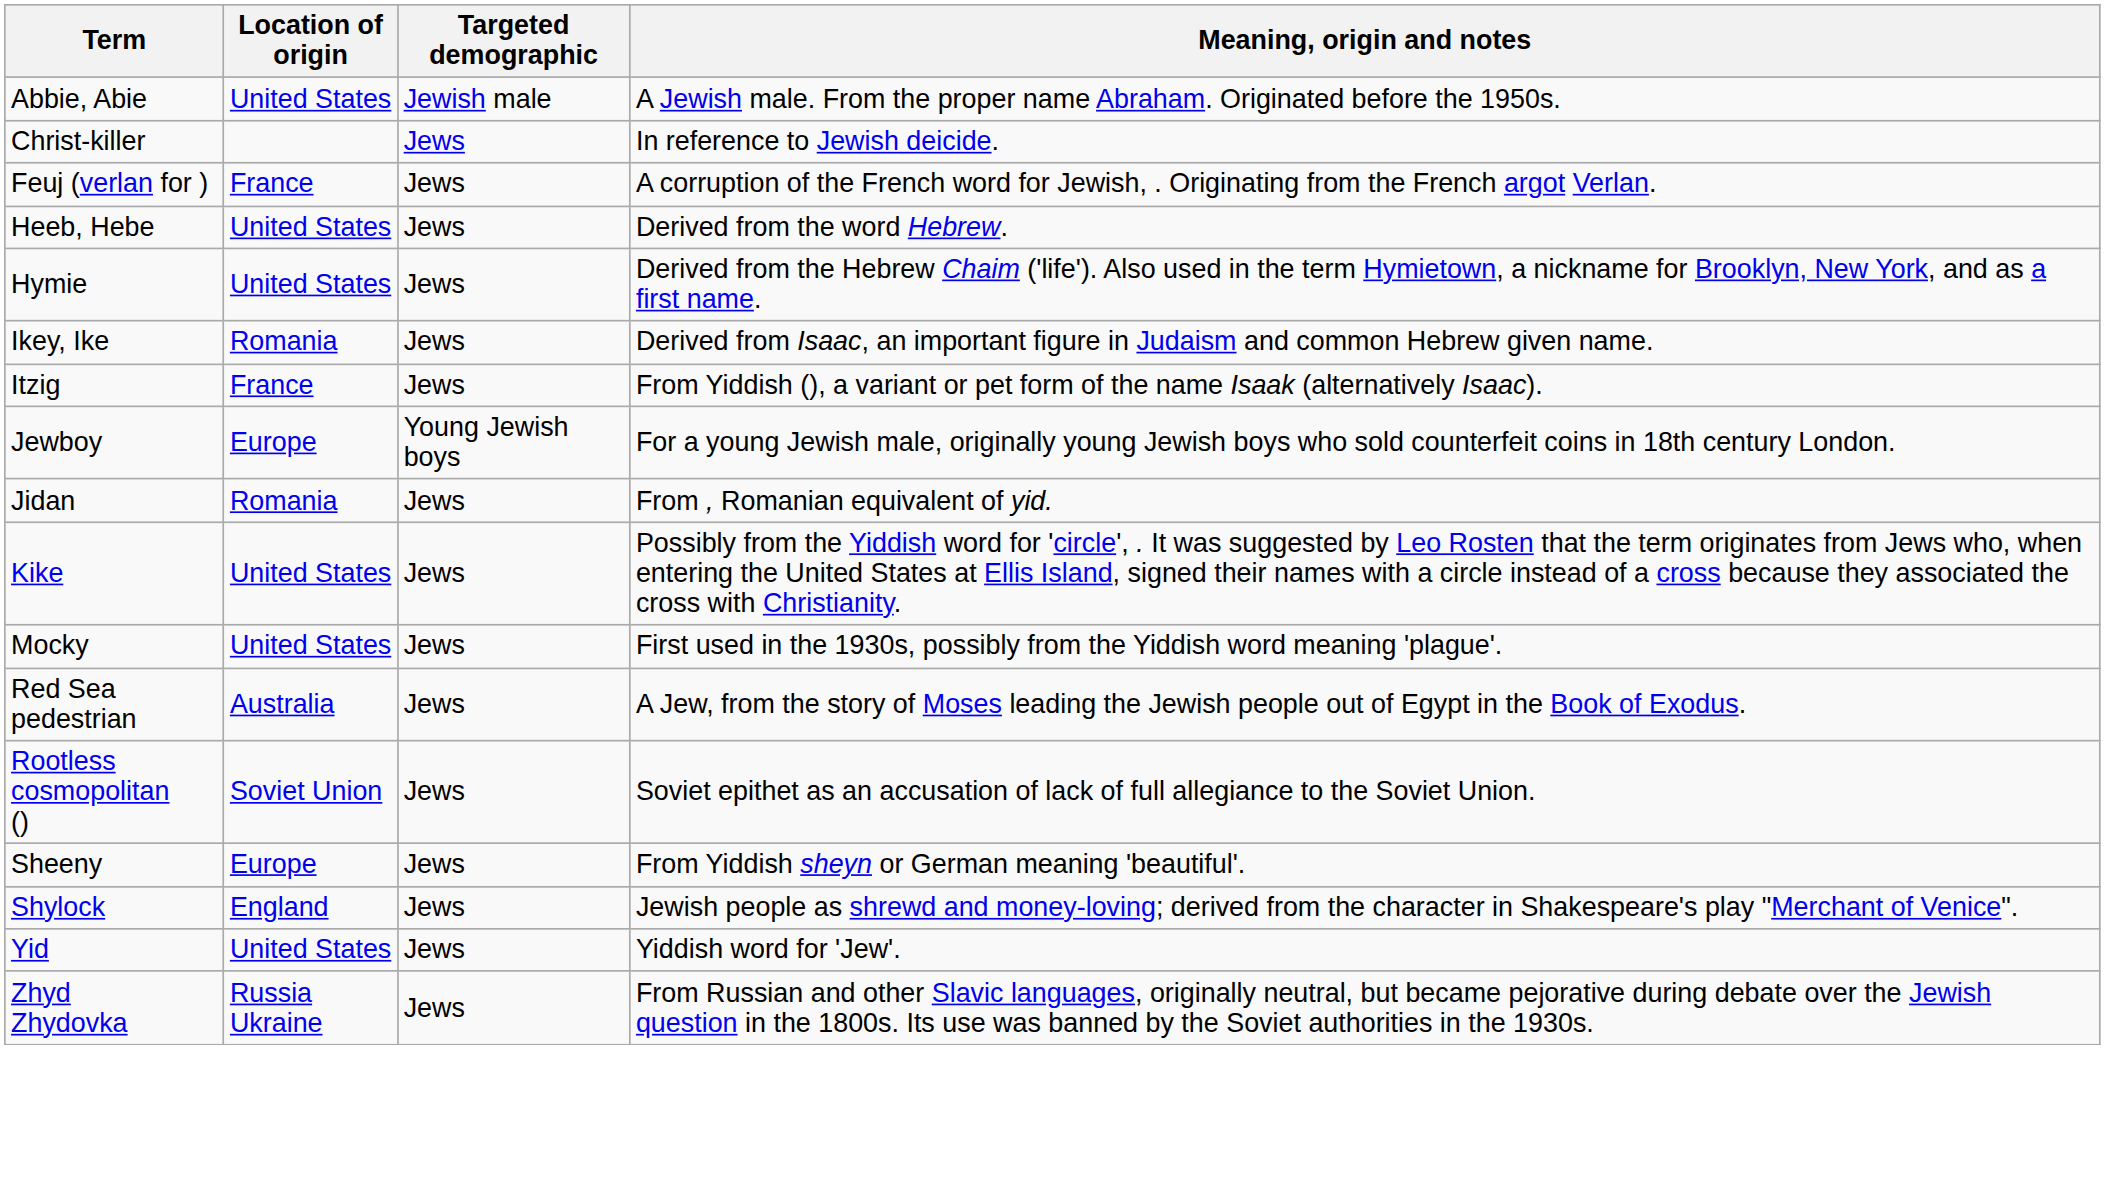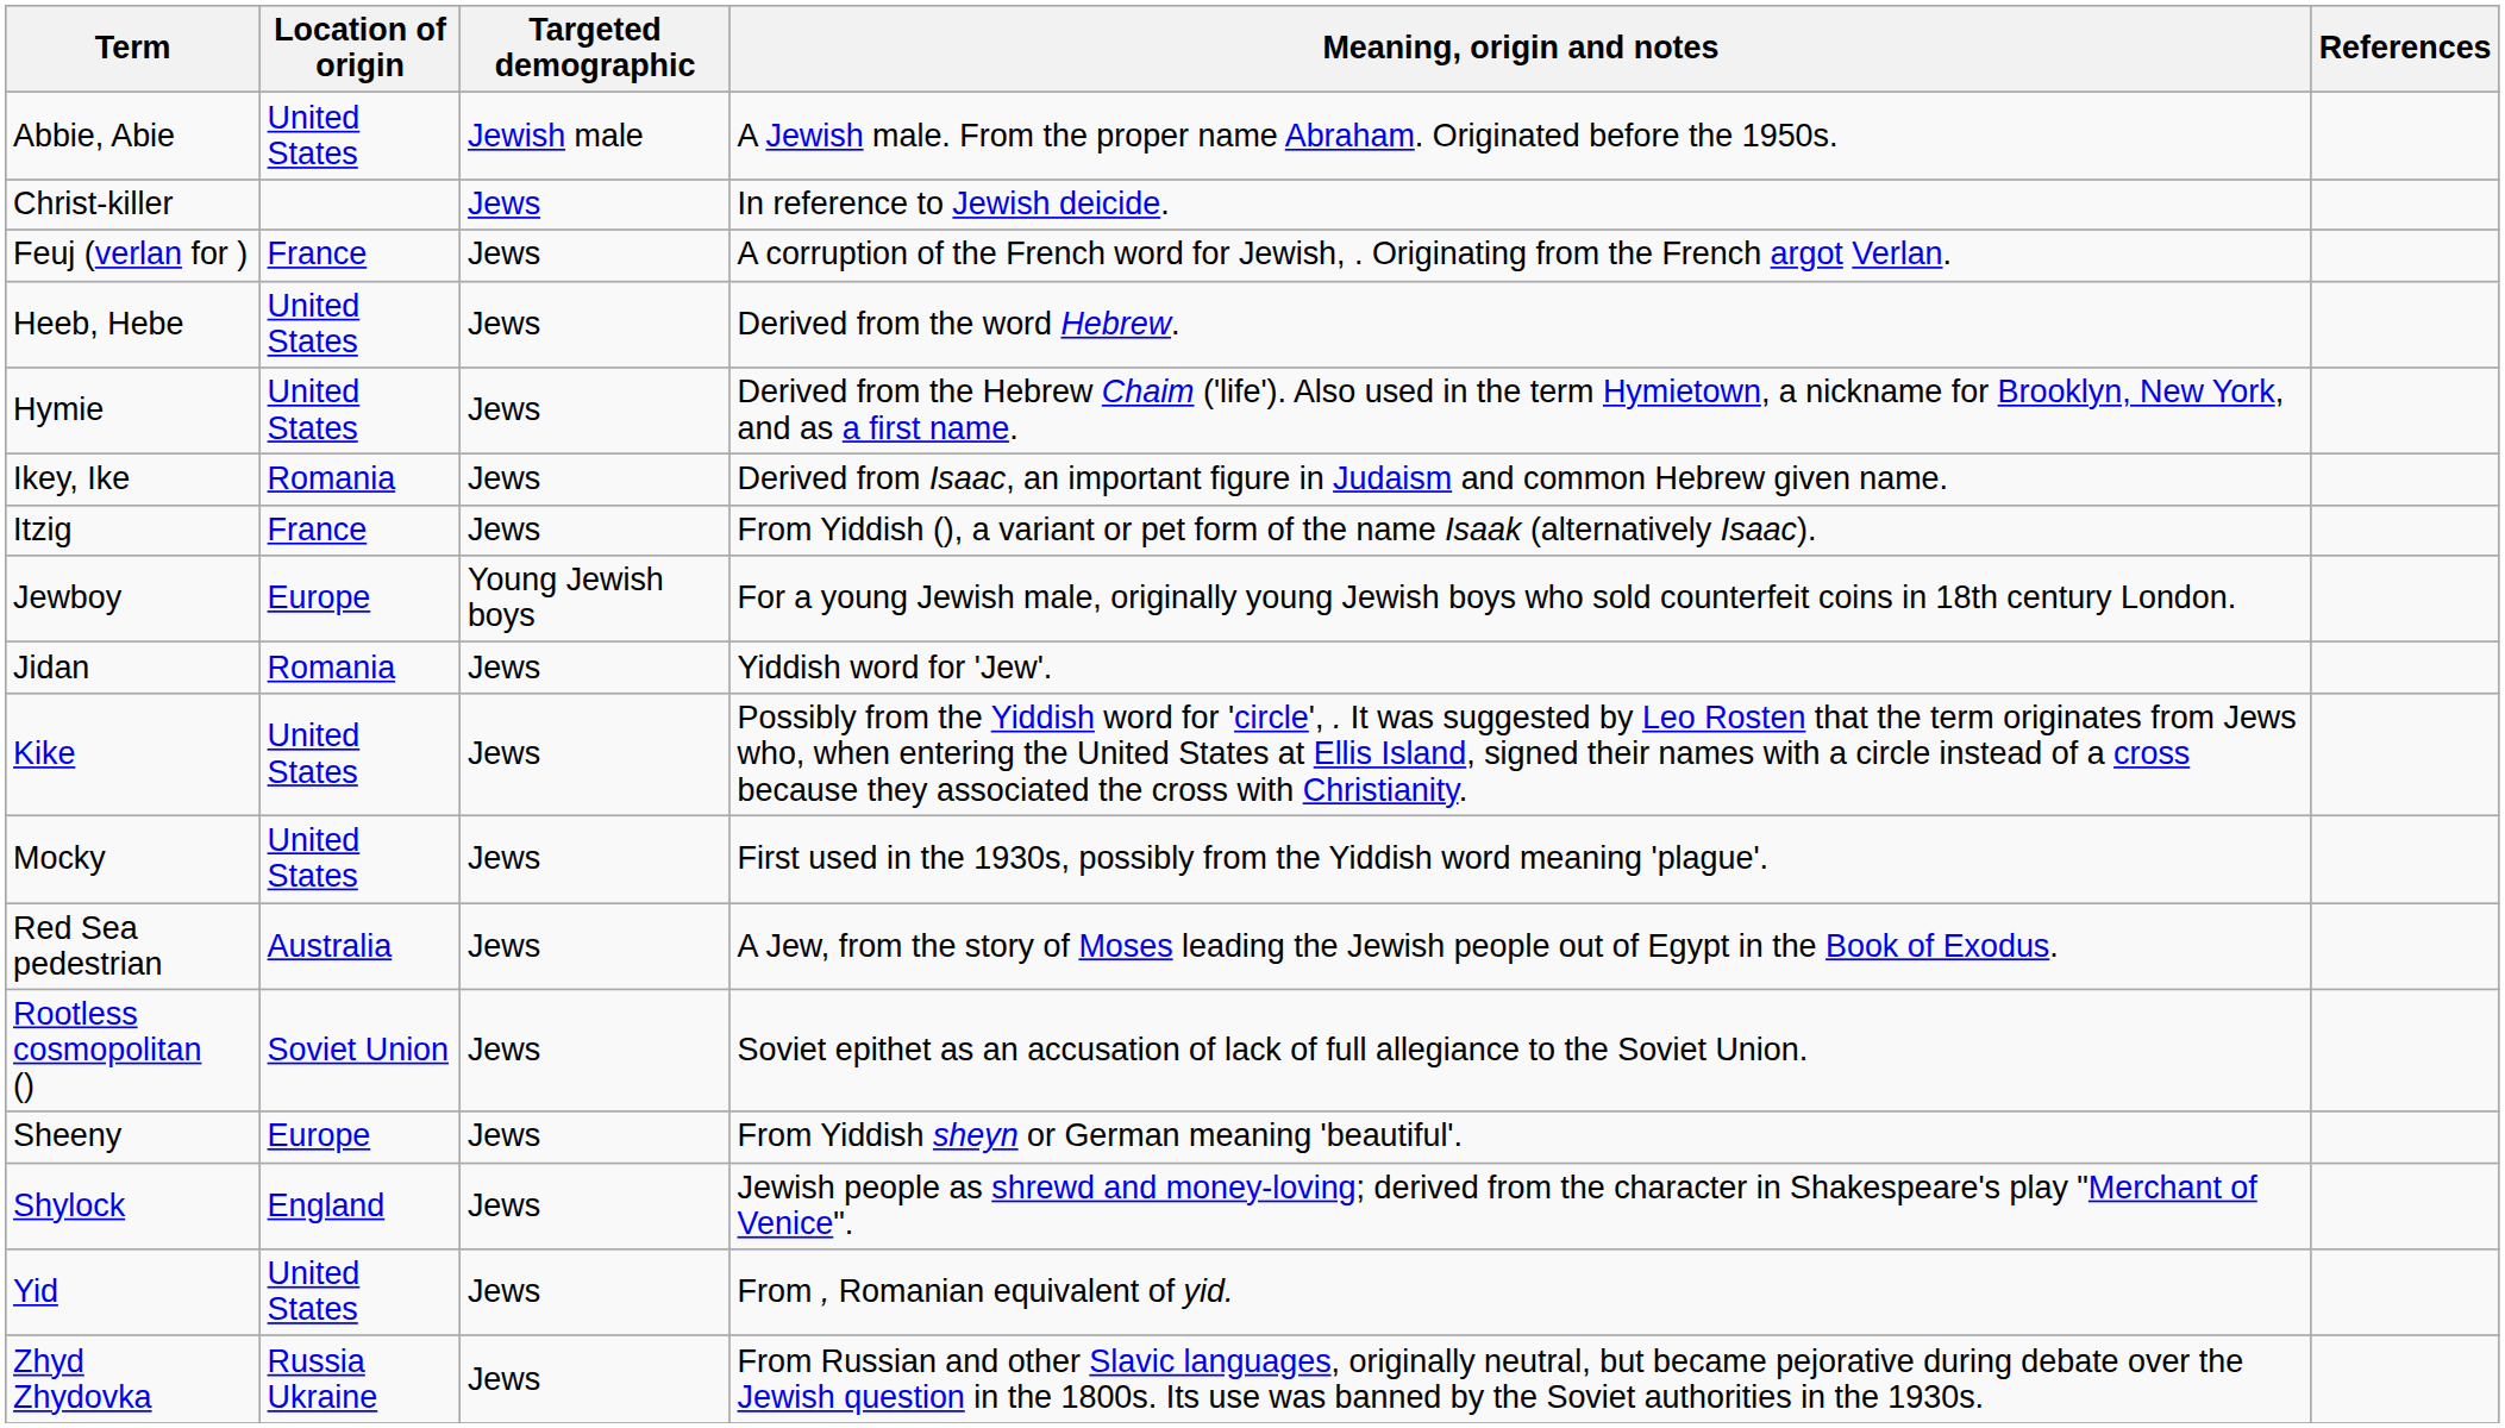 <table class="wikitable">
 <tr>
 <th>Term</th>
 <th>Location of origin</th>
 <th>Targeted demographic</th>
 <th>Meaning, origin and notes</th>
+<th>References</th>
 </tr>
 <tr>
 <td>Abbie, Abie</td>
 <td><a href='#'>United States</a></td>
 <td><a href='#'>Jewish</a> male</td>
 <td>A <a href='#'>Jewish</a> male. From the proper name <a href='#'>Abraham</a>. Originated before the 1950s.</td>
+<td></td>
 </tr>
 <tr>
 <td>Christ-killer</td>
 <td></td>
 <td><a href='#'>Jews</a></td>
 <td>In reference to <a href='#'>Jewish deicide</a>.</td>
+<td></td>
 </tr>
 <tr>
 <td>Feuj (<a href='#'>verlan</a> for )</td>
 <td><a href='#'>France</a></td>
 <td>Jews</td>
 <td>A corruption of the French word for Jewish, . Originating from the French <a href='#'>argot</a> <a href='#'>Verlan</a>.</td>
+<td></td>
 </tr>
 <tr>
 <td>Heeb, Hebe</td>
 <td><a href='#'>United States</a></td>
 <td>Jews</td>
 <td>Derived from the word <a href='#'><em>Hebrew</em></a>.</td>
+<td></td>
 </tr>
 <tr>
 <td>Hymie</td>
 <td><a href='#'>United States</a></td>
 <td>Jews</td>
 <td>Derived from the Hebrew <em><a href='#'>Chaim</a></em> ('life'). Also used in the term <a href='#'>Hymietown</a>, a nickname for <a href='#'>Brooklyn, New York</a>, and as <a href='#'>a first name</a>.</td>
+<td></td>
 </tr>
 <tr>
 <td>Ikey, Ike</td>
 <td><a href='#'>Romania</a></td>
 <td>Jews</td>
 <td>Derived from <em>Isaac</em>, an important figure in <a href='#'>Judaism</a> and common Hebrew given name.</td>
+<td></td>
 </tr>
 <tr>
 <td>Itzig</td>
 <td><a href='#'>France</a></td>
 <td>Jews</td>
 <td>From Yiddish  (), a variant or pet form of the name <em>Isaak</em> (alternatively <em>Isaac</em>).</td>
+<td></td>
 </tr>
 <tr>
 <td>Jewboy</td>
 <td><a href='#'>Europe</a></td>
 <td>Young Jewish boys</td>
 <td>For a young Jewish male, originally young Jewish boys who sold counterfeit coins in 18th century London.</td>
+<td></td>
 </tr>
 <tr>
 <td>Jidan</td>
 <td><a href='#'>Romania</a></td>
 <td>Jews</td>
-<td>From <em>,</em> Romanian equivalent of <em>yid.</em></td>
+<td>Yiddish word for 'Jew'.</td>
+<td></td>
 </tr>
 <tr>
 <td><a href='#'>Kike</a></td>
 <td><a href='#'>United States</a></td>
 <td>Jews</td>
 <td>Possibly from the <a href='#'>Yiddish</a> word for '<a href='#'>circle</a>', <em>.</em> It was suggested by <a href='#'>Leo Rosten</a> that the term originates from Jews who, when entering the United States at <a href='#'>Ellis Island</a>, signed their names with a circle instead of a <a href='#'>cross</a> because they associated the cross with <a href='#'>Christianity</a>.</td>
+<td></td>
 </tr>
 <tr>
 <td>Mocky</td>
 <td><a href='#'>United States</a></td>
 <td>Jews</td>
 <td>First used in the 1930s, possibly from the Yiddish word  meaning 'plague'.</td>
+<td></td>
 </tr>
 <tr>
 <td>Red Sea pedestrian</td>
 <td><a href='#'>Australia</a></td>
 <td>Jews</td>
 <td>A Jew, from the story of <a href='#'>Moses</a> leading the Jewish people out of Egypt in the <a href='#'>Book of Exodus</a>.</td>
+<td></td>
 </tr>
 <tr>
 <td><a href='#'>Rootless cosmopolitan</a> <br> ()</td>
 <td><a href='#'>Soviet Union</a></td>
 <td>Jews</td>
 <td>Soviet epithet as an accusation of lack of full allegiance to the Soviet Union.</td>
+<td></td>
 </tr>
 <tr>
 <td>Sheeny</td>
 <td><a href='#'>Europe</a></td>
 <td>Jews</td>
 <td>From Yiddish <em><a href='#'>sheyn</a></em> or German  meaning 'beautiful'.</td>
+<td></td>
 </tr>
 <tr>
 <td><a href='#'>Shylock</a></td>
 <td><a href='#'>England</a></td>
 <td>Jews</td>
 <td>Jewish people as <a href='#'>shrewd and money-loving</a>; derived from the character in Shakespeare's play "<a href='#'>Merchant of Venice</a>".</td>
+<td></td>
 </tr>
 <tr>
 <td><a href='#'>Yid</a></td>
 <td><a href='#'>United States</a></td>
 <td>Jews</td>
-<td>Yiddish word for 'Jew'.</td>
+<td>From <em>,</em> Romanian equivalent of <em>yid.</em></td>
+<td></td>
 </tr>
 <tr>
 <td><a href='#'>Zhyd</a><br><a href='#'>Zhydovka</a></td>
 <td><a href='#'>Russia</a><br><a href='#'>Ukraine</a></td>
 <td>Jews</td>
 <td>From Russian and other <a href='#'>Slavic languages</a>, originally neutral, but became pejorative during debate over the <a href='#'>Jewish question</a> in the 1800s. Its use was banned by the Soviet authorities in the 1930s.</td>
+<td></td>
 </tr>
 </table>
